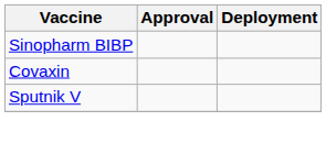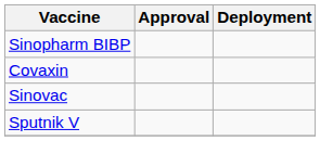 <table class="wikitable">
 <tr>
 <th>Vaccine</th>
 <th>Approval</th>
 <th>Deployment</th>
 </tr>
 <tr>
 <td><a href='#'>Sinopharm BIBP</a></td>
 <td></td>
 <td></td>
 </tr>
 <tr>
 <td><a href='#'>Covaxin</a></td>
 <td></td>
 <td></td>
 </tr>
 <tr>
+<td><a href='#'>Sinovac</a></td>
+<td></td>
+<td></td>
+</tr>
+<tr>
 <td><a href='#'>Sputnik V</a></td>
 <td></td>
 <td></td>
 </tr>
 <tr>
 </tr>
 </table>
